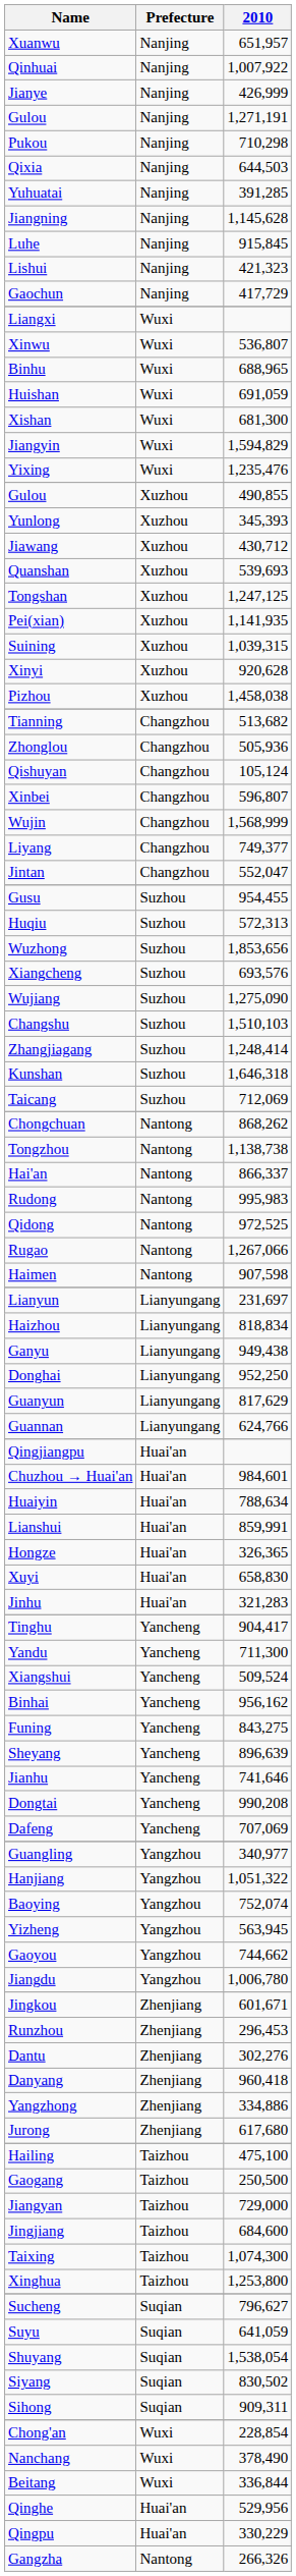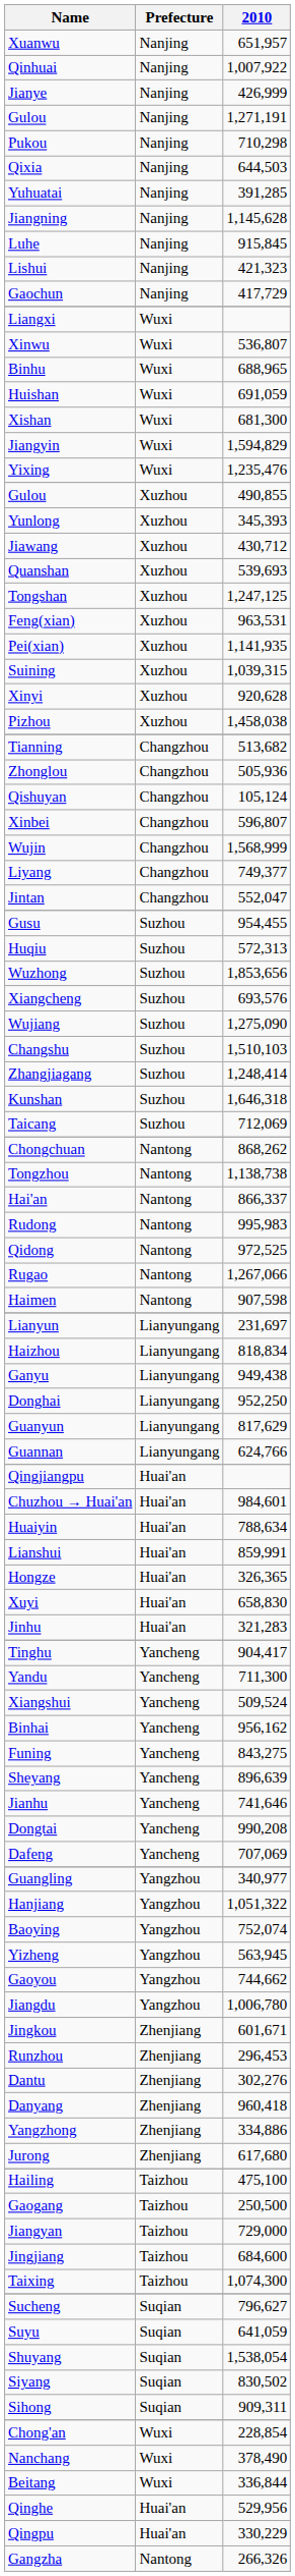 <table class="wikitable sortable" style="font-size:90%;" align="center">
 <tr>
 <th>Name</th>
 <th>Prefecture</th>
 <th><a href='#'>2010</a></th>
 </tr>
 <tr>
 <td><a href='#'>Xuanwu</a></td>
 <td>Nanjing</td>
 <td style="text-align: right;">651,957</td>
 </tr>
 <tr>
 <td><a href='#'>Qinhuai</a></td>
 <td>Nanjing</td>
 <td style="text-align: right;">1,007,922</td>
 </tr>
 <tr>
 <td><a href='#'>Jianye</a></td>
 <td>Nanjing</td>
 <td style="text-align: right;">426,999</td>
 </tr>
 <tr>
 <td><a href='#'>Gulou</a></td>
 <td>Nanjing</td>
 <td style="text-align: right;">1,271,191</td>
 </tr>
 <tr>
 <td><a href='#'>Pukou</a></td>
 <td>Nanjing</td>
 <td style="text-align: right;">710,298</td>
 </tr>
 <tr>
 <td><a href='#'>Qixia</a></td>
 <td>Nanjing</td>
 <td style="text-align: right;">644,503</td>
 </tr>
 <tr>
 <td><a href='#'>Yuhuatai</a></td>
 <td>Nanjing</td>
 <td style="text-align: right;">391,285</td>
 </tr>
 <tr>
 <td><a href='#'>Jiangning</a></td>
 <td>Nanjing</td>
 <td style="text-align: right;">1,145,628</td>
 </tr>
 <tr>
 <td><a href='#'>Luhe</a></td>
 <td>Nanjing</td>
 <td style="text-align: right;">915,845</td>
 </tr>
 <tr>
 <td><a href='#'>Lishui</a></td>
 <td>Nanjing</td>
 <td style="text-align: right;">421,323</td>
 </tr>
 <tr>
 <td><a href='#'>Gaochun</a></td>
 <td>Nanjing</td>
 <td style="text-align: right;">417,729</td>
 </tr>
 <tr>
 </tr>
 <tr>
 <td><a href='#'>Liangxi</a></td>
 <td>Wuxi</td>
 <td style="text-align: right;"></td>
 </tr>
 <tr>
 <td><a href='#'>Xinwu</a></td>
 <td>Wuxi</td>
 <td style="text-align: right;">536,807</td>
 </tr>
 <tr>
 <td><a href='#'>Binhu</a></td>
 <td>Wuxi</td>
 <td style="text-align: right;">688,965</td>
 </tr>
 <tr>
 <td><a href='#'>Huishan</a></td>
 <td>Wuxi</td>
 <td style="text-align: right;">691,059</td>
 </tr>
 <tr>
 <td><a href='#'>Xishan</a></td>
 <td>Wuxi</td>
 <td style="text-align: right;">681,300</td>
 </tr>
 <tr>
 <td><a href='#'>Jiangyin</a></td>
 <td>Wuxi</td>
 <td style="text-align: right;">1,594,829</td>
 </tr>
 <tr>
 <td><a href='#'>Yixing</a></td>
 <td>Wuxi</td>
 <td style="text-align: right;">1,235,476</td>
 </tr>
 <tr>
 </tr>
 <tr>
 <td><a href='#'>Gulou</a></td>
 <td>Xuzhou</td>
 <td style="text-align: right;">490,855</td>
 </tr>
 <tr>
 <td><a href='#'>Yunlong</a></td>
 <td>Xuzhou</td>
 <td style="text-align: right;">345,393</td>
 </tr>
 <tr>
 <td><a href='#'>Jiawang</a></td>
 <td>Xuzhou</td>
 <td style="text-align: right;">430,712</td>
 </tr>
 <tr>
 <td><a href='#'>Quanshan</a></td>
 <td>Xuzhou</td>
 <td style="text-align: right;">539,693</td>
 </tr>
 <tr>
 <td><a href='#'>Tongshan</a></td>
 <td>Xuzhou</td>
 <td style="text-align: right;">1,247,125</td>
+</tr>
+<tr>
+<td><a href='#'>Feng(xian)</a></td>
+<td>Xuzhou</td>
+<td style="text-align: right;">963,531</td>
 </tr>
 <tr>
 <td><a href='#'>Pei(xian)</a></td>
 <td>Xuzhou</td>
 <td style="text-align: right;">1,141,935</td>
 </tr>
 <tr>
 <td><a href='#'>Suining</a></td>
 <td>Xuzhou</td>
 <td style="text-align: right;">1,039,315</td>
 </tr>
 <tr>
 <td><a href='#'>Xinyi</a></td>
 <td>Xuzhou</td>
 <td style="text-align: right;">920,628</td>
 </tr>
 <tr>
 <td><a href='#'>Pizhou</a></td>
 <td>Xuzhou</td>
 <td style="text-align: right;">1,458,038</td>
 </tr>
 <tr>
 </tr>
 <tr>
 <td><a href='#'>Tianning</a></td>
 <td>Changzhou</td>
 <td style="text-align: right;">513,682</td>
 </tr>
 <tr>
 <td><a href='#'>Zhonglou</a></td>
 <td>Changzhou</td>
 <td style="text-align: right;">505,936</td>
 </tr>
 <tr>
 <td><a href='#'>Qishuyan</a></td>
 <td>Changzhou</td>
 <td style="text-align: right;">105,124</td>
 </tr>
 <tr>
 <td><a href='#'>Xinbei</a></td>
 <td>Changzhou</td>
 <td style="text-align: right;">596,807</td>
 </tr>
 <tr>
 <td><a href='#'>Wujin</a></td>
 <td>Changzhou</td>
 <td style="text-align: right;">1,568,999</td>
 </tr>
 <tr>
 <td><a href='#'>Liyang</a></td>
 <td>Changzhou</td>
 <td style="text-align: right;">749,377</td>
 </tr>
 <tr>
 <td><a href='#'>Jintan</a></td>
 <td>Changzhou</td>
 <td style="text-align: right;">552,047</td>
 </tr>
 <tr>
 </tr>
 <tr>
 <td><a href='#'>Gusu</a></td>
 <td>Suzhou</td>
 <td style="text-align: right;">954,455</td>
 </tr>
 <tr>
 <td><a href='#'>Huqiu</a></td>
 <td>Suzhou</td>
 <td style="text-align: right;">572,313</td>
 </tr>
 <tr>
 <td><a href='#'>Wuzhong</a></td>
 <td>Suzhou</td>
 <td style="text-align: right;">1,853,656</td>
 </tr>
 <tr>
 <td><a href='#'>Xiangcheng</a></td>
 <td>Suzhou</td>
 <td style="text-align: right;">693,576</td>
 </tr>
 <tr>
 <td><a href='#'>Wujiang</a></td>
 <td>Suzhou</td>
 <td style="text-align: right;">1,275,090</td>
 </tr>
 <tr>
 <td><a href='#'>Changshu</a></td>
 <td>Suzhou</td>
 <td style="text-align: right;">1,510,103</td>
 </tr>
 <tr>
 <td><a href='#'>Zhangjiagang</a></td>
 <td>Suzhou</td>
 <td style="text-align: right;">1,248,414</td>
 </tr>
 <tr>
 <td><a href='#'>Kunshan</a></td>
 <td>Suzhou</td>
 <td style="text-align: right;">1,646,318</td>
 </tr>
 <tr>
 <td><a href='#'>Taicang</a></td>
 <td>Suzhou</td>
 <td style="text-align: right;">712,069</td>
 </tr>
 <tr>
 </tr>
 <tr>
 <td><a href='#'>Chongchuan</a></td>
 <td>Nantong</td>
 <td style="text-align: right;">868,262</td>
 </tr>
 <tr>
 <td><a href='#'>Tongzhou</a></td>
 <td>Nantong</td>
 <td style="text-align: right;">1,138,738</td>
 </tr>
 <tr>
 <td><a href='#'>Hai'an</a></td>
 <td>Nantong</td>
 <td style="text-align: right;">866,337</td>
 </tr>
 <tr>
 <td><a href='#'>Rudong</a></td>
 <td>Nantong</td>
 <td style="text-align: right;">995,983</td>
 </tr>
 <tr>
 <td><a href='#'>Qidong</a></td>
 <td>Nantong</td>
 <td style="text-align: right;">972,525</td>
 </tr>
 <tr>
 <td><a href='#'>Rugao</a></td>
 <td>Nantong</td>
 <td style="text-align: right;">1,267,066</td>
 </tr>
 <tr>
 <td><a href='#'>Haimen</a></td>
 <td>Nantong</td>
 <td style="text-align: right;">907,598</td>
 </tr>
 <tr>
 </tr>
 <tr>
 <td><a href='#'>Lianyun</a></td>
 <td>Lianyungang</td>
 <td style="text-align: right;">231,697</td>
 </tr>
 <tr>
 <td><a href='#'>Haizhou</a></td>
 <td>Lianyungang</td>
 <td style="text-align: right;">818,834</td>
 </tr>
 <tr>
 <td><a href='#'>Ganyu</a></td>
 <td>Lianyungang</td>
 <td style="text-align: right;">949,438</td>
 </tr>
 <tr>
 <td><a href='#'>Donghai</a></td>
 <td>Lianyungang</td>
 <td style="text-align: right;">952,250</td>
 </tr>
 <tr>
 <td><a href='#'>Guanyun</a></td>
 <td>Lianyungang</td>
 <td style="text-align: right;">817,629</td>
 </tr>
 <tr>
 <td><a href='#'>Guannan</a></td>
 <td>Lianyungang</td>
 <td style="text-align: right;">624,766</td>
 </tr>
 <tr>
 </tr>
 <tr>
 <td><a href='#'>Qingjiangpu</a></td>
 <td>Huai'an</td>
 <td style="text-align: right;"></td>
 </tr>
 <tr>
 <td><a href='#'>Chuzhou → Huai'an</a></td>
 <td>Huai'an</td>
 <td style="text-align: right;">984,601</td>
 </tr>
 <tr>
 <td><a href='#'>Huaiyin</a></td>
 <td>Huai'an</td>
 <td style="text-align: right;">788,634</td>
 </tr>
 <tr>
 <td><a href='#'>Lianshui</a></td>
 <td>Huai'an</td>
 <td style="text-align: right;">859,991</td>
 </tr>
 <tr>
 <td><a href='#'>Hongze</a></td>
 <td>Huai'an</td>
 <td style="text-align: right;">326,365</td>
 </tr>
 <tr>
 <td><a href='#'>Xuyi</a></td>
 <td>Huai'an</td>
 <td style="text-align: right;">658,830</td>
 </tr>
 <tr>
 <td><a href='#'>Jinhu</a></td>
 <td>Huai'an</td>
 <td style="text-align: right;">321,283</td>
 </tr>
 <tr>
 </tr>
 <tr>
 <td><a href='#'>Tinghu</a></td>
 <td>Yancheng</td>
 <td style="text-align: right;">904,417</td>
 </tr>
 <tr>
 <td><a href='#'>Yandu</a></td>
 <td>Yancheng</td>
 <td style="text-align: right;">711,300</td>
 </tr>
 <tr>
 <td><a href='#'>Xiangshui</a></td>
 <td>Yancheng</td>
 <td style="text-align: right;">509,524</td>
 </tr>
 <tr>
 <td><a href='#'>Binhai</a></td>
 <td>Yancheng</td>
 <td style="text-align: right;">956,162</td>
 </tr>
 <tr>
 <td><a href='#'>Funing</a></td>
 <td>Yancheng</td>
 <td style="text-align: right;">843,275</td>
 </tr>
 <tr>
 <td><a href='#'>Sheyang</a></td>
 <td>Yancheng</td>
 <td style="text-align: right;">896,639</td>
 </tr>
 <tr>
 <td><a href='#'>Jianhu</a></td>
 <td>Yancheng</td>
 <td style="text-align: right;">741,646</td>
 </tr>
 <tr>
 <td><a href='#'>Dongtai</a></td>
 <td>Yancheng</td>
 <td style="text-align: right;">990,208</td>
 </tr>
 <tr>
 <td><a href='#'>Dafeng</a></td>
 <td>Yancheng</td>
 <td style="text-align: right;">707,069</td>
 </tr>
 <tr>
 </tr>
 <tr>
 <td><a href='#'>Guangling</a></td>
 <td>Yangzhou</td>
 <td style="text-align: right;">340,977</td>
 </tr>
 <tr>
 <td><a href='#'>Hanjiang</a></td>
 <td>Yangzhou</td>
 <td style="text-align: right;">1,051,322</td>
 </tr>
 <tr>
 <td><a href='#'>Baoying</a></td>
 <td>Yangzhou</td>
 <td style="text-align: right;">752,074</td>
 </tr>
 <tr>
 <td><a href='#'>Yizheng</a></td>
 <td>Yangzhou</td>
 <td style="text-align: right;">563,945</td>
 </tr>
 <tr>
 <td><a href='#'>Gaoyou</a></td>
 <td>Yangzhou</td>
 <td style="text-align: right;">744,662</td>
 </tr>
 <tr>
 <td><a href='#'>Jiangdu</a></td>
 <td>Yangzhou</td>
 <td style="text-align: right;">1,006,780</td>
 </tr>
 <tr>
 </tr>
 <tr>
 <td><a href='#'>Jingkou</a></td>
 <td>Zhenjiang</td>
 <td style="text-align: right;">601,671</td>
 </tr>
 <tr>
 <td><a href='#'>Runzhou</a></td>
 <td>Zhenjiang</td>
 <td style="text-align: right;">296,453</td>
 </tr>
 <tr>
 <td><a href='#'>Dantu</a></td>
 <td>Zhenjiang</td>
 <td style="text-align: right;">302,276</td>
 </tr>
 <tr>
 <td><a href='#'>Danyang</a></td>
 <td>Zhenjiang</td>
 <td style="text-align: right;">960,418</td>
 </tr>
 <tr>
 <td><a href='#'>Yangzhong</a></td>
 <td>Zhenjiang</td>
 <td style="text-align: right;">334,886</td>
 </tr>
 <tr>
 <td><a href='#'>Jurong</a></td>
 <td>Zhenjiang</td>
 <td style="text-align: right;">617,680</td>
 </tr>
 <tr>
 </tr>
 <tr>
 <td><a href='#'>Hailing</a></td>
 <td>Taizhou</td>
 <td style="text-align: right;">475,100</td>
 </tr>
 <tr>
 <td><a href='#'>Gaogang</a></td>
 <td>Taizhou</td>
 <td style="text-align: right;">250,500</td>
 </tr>
 <tr>
 <td><a href='#'>Jiangyan</a></td>
 <td>Taizhou</td>
 <td style="text-align: right;">729,000</td>
 </tr>
 <tr>
 <td><a href='#'>Jingjiang</a></td>
 <td>Taizhou</td>
 <td style="text-align: right;">684,600</td>
 </tr>
 <tr>
 <td><a href='#'>Taixing</a></td>
 <td>Taizhou</td>
 <td style="text-align: right;">1,074,300</td>
 </tr>
 <tr>
-<td><a href='#'>Xinghua</a></td>
-<td>Taizhou</td>
-<td style="text-align: right;">1,253,800</td>
-</tr>
-<tr>
 </tr>
 <tr>
 <td><a href='#'>Sucheng</a></td>
 <td>Suqian</td>
 <td style="text-align: right;">796,627</td>
 </tr>
 <tr>
 <td><a href='#'>Suyu</a></td>
 <td>Suqian</td>
 <td style="text-align: right;">641,059</td>
 </tr>
 <tr>
 <td><a href='#'>Shuyang</a></td>
 <td>Suqian</td>
 <td style="text-align: right;">1,538,054</td>
 </tr>
 <tr>
 <td><a href='#'>Siyang</a></td>
 <td>Suqian</td>
 <td style="text-align: right;">830,502</td>
 </tr>
 <tr>
 <td><a href='#'>Sihong</a></td>
 <td>Suqian</td>
 <td style="text-align: right;">909,311</td>
 </tr>
 <tr>
 </tr>
 <tr>
 <td><a href='#'>Chong'an</a> </td>
 <td>Wuxi</td>
 <td style="text-align: right;">228,854</td>
 </tr>
 <tr>
 <td><a href='#'>Nanchang</a> </td>
 <td>Wuxi</td>
 <td style="text-align: right;">378,490</td>
 </tr>
 <tr>
 <td><a href='#'>Beitang</a> </td>
 <td>Wuxi</td>
 <td style="text-align: right;">336,844</td>
 </tr>
 <tr>
 <td><a href='#'>Qinghe</a> </td>
 <td>Huai'an</td>
 <td style="text-align: right;">529,956</td>
 </tr>
 <tr>
 <td><a href='#'>Qingpu</a> </td>
 <td>Huai'an</td>
 <td style="text-align: right;">330,229</td>
 </tr>
 <tr>
 <td><a href='#'>Gangzha</a> </td>
 <td>Nantong</td>
 <td style="text-align: right;">266,326</td>
 </tr>
 </table>
